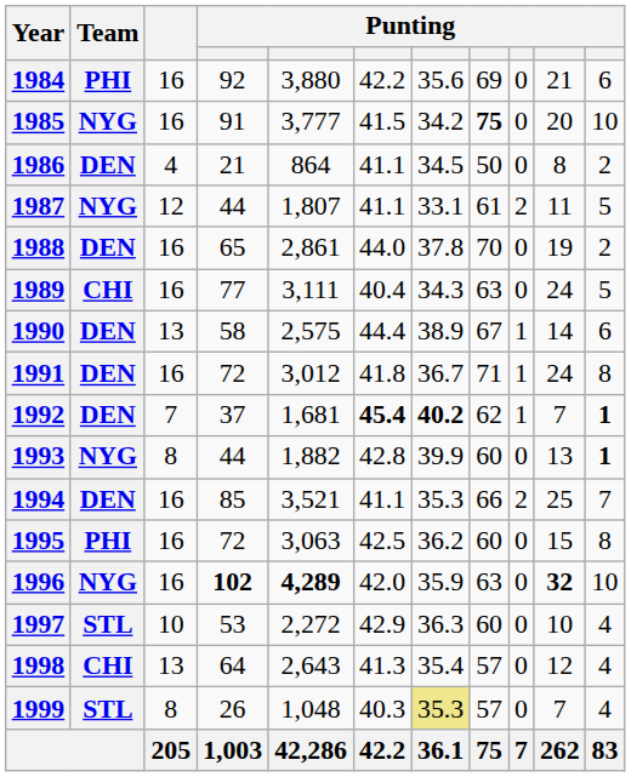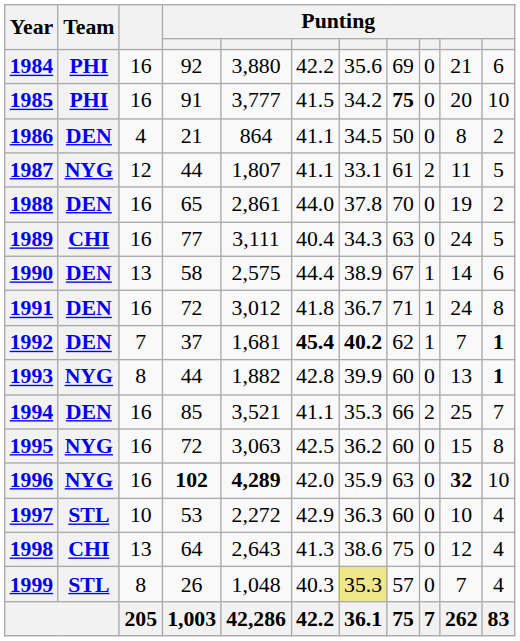 <table class= "wikitable" style="text-align:center;">
 <tr>
 <th rowspan="2">Year</th>
 <th rowspan="2">Team</th>
 <th rowspan="2"></th>
 <th colspan="8">Punting</th>
 </tr>
 <tr>
 <th></th>
 <th></th>
 <th></th>
 <th></th>
 <th></th>
 <th></th>
 <th></th>
 <th></th>
 </tr>
 <tr>
 <th><a href='#'>1984</a></th>
 <th><a href='#'>PHI</a></th>
 <td>16</td>
 <td>92</td>
 <td>3,880</td>
 <td>42.2</td>
 <td>35.6</td>
 <td>69</td>
 <td>0</td>
 <td>21</td>
 <td>6</td>
 </tr>
 <tr>
 <th><a href='#'>1985</a></th>
-<th><a href='#'>NYG</a></th>
+<th><a href='#'>PHI</a></th>
 <td>16</td>
 <td>91</td>
 <td>3,777</td>
 <td>41.5</td>
 <td>34.2</td>
 <td><strong>75</strong></td>
 <td>0</td>
 <td>20</td>
 <td>10</td>
 </tr>
 <tr>
 <th><a href='#'>1986</a></th>
 <th><a href='#'>DEN</a></th>
 <td>4</td>
 <td>21</td>
 <td>864</td>
 <td>41.1</td>
 <td>34.5</td>
 <td>50</td>
 <td>0</td>
 <td>8</td>
 <td>2</td>
 </tr>
 <tr>
 <th><a href='#'>1987</a></th>
 <th><a href='#'>NYG</a></th>
 <td>12</td>
 <td>44</td>
 <td>1,807</td>
 <td>41.1</td>
 <td>33.1</td>
 <td>61</td>
 <td>2</td>
 <td>11</td>
 <td>5</td>
 </tr>
 <tr>
 <th><a href='#'>1988</a></th>
 <th><a href='#'>DEN</a></th>
 <td>16</td>
 <td>65</td>
 <td>2,861</td>
 <td>44.0</td>
 <td>37.8</td>
 <td>70</td>
 <td>0</td>
 <td>19</td>
 <td>2</td>
 </tr>
 <tr>
 <th><a href='#'>1989</a></th>
 <th><a href='#'>CHI</a></th>
 <td>16</td>
 <td>77</td>
 <td>3,111</td>
 <td>40.4</td>
 <td>34.3</td>
 <td>63</td>
 <td>0</td>
 <td>24</td>
 <td>5</td>
 </tr>
 <tr>
 <th><a href='#'>1990</a></th>
 <th><a href='#'>DEN</a></th>
 <td>13</td>
 <td>58</td>
 <td>2,575</td>
 <td>44.4</td>
 <td>38.9</td>
 <td>67</td>
 <td>1</td>
 <td>14</td>
 <td>6</td>
 </tr>
 <tr>
 <th><a href='#'>1991</a></th>
 <th><a href='#'>DEN</a></th>
 <td>16</td>
 <td>72</td>
 <td>3,012</td>
 <td>41.8</td>
 <td>36.7</td>
 <td>71</td>
 <td>1</td>
 <td>24</td>
 <td>8</td>
 </tr>
 <tr>
 <th><a href='#'>1992</a></th>
 <th><a href='#'>DEN</a></th>
 <td>7</td>
 <td>37</td>
 <td>1,681</td>
 <td><strong>45.4</strong></td>
 <td><strong>40.2</strong></td>
 <td>62</td>
 <td>1</td>
 <td>7</td>
 <td><strong>1</strong></td>
 </tr>
 <tr>
 <th><a href='#'>1993</a></th>
 <th><a href='#'>NYG</a></th>
 <td>8</td>
 <td>44</td>
 <td>1,882</td>
 <td>42.8</td>
 <td>39.9</td>
 <td>60</td>
 <td>0</td>
 <td>13</td>
 <td><strong>1</strong></td>
 </tr>
 <tr>
 <th><a href='#'>1994</a></th>
 <th><a href='#'>DEN</a></th>
 <td>16</td>
 <td>85</td>
 <td>3,521</td>
 <td>41.1</td>
 <td>35.3</td>
 <td>66</td>
 <td>2</td>
 <td>25</td>
 <td>7</td>
 </tr>
 <tr>
 <th><a href='#'>1995</a></th>
-<th><a href='#'>PHI</a></th>
+<th><a href='#'>NYG</a></th>
 <td>16</td>
 <td>72</td>
 <td>3,063</td>
 <td>42.5</td>
 <td>36.2</td>
 <td>60</td>
 <td>0</td>
 <td>15</td>
 <td>8</td>
 </tr>
 <tr>
 <th><a href='#'>1996</a></th>
 <th><a href='#'>NYG</a></th>
 <td>16</td>
 <td><strong>102</strong></td>
 <td><strong>4,289</strong></td>
 <td>42.0</td>
 <td>35.9</td>
 <td>63</td>
 <td>0</td>
 <td><strong>32</strong></td>
 <td>10</td>
 </tr>
 <tr>
 <th><a href='#'>1997</a></th>
 <th><a href='#'>STL</a></th>
 <td>10</td>
 <td>53</td>
 <td>2,272</td>
 <td>42.9</td>
 <td>36.3</td>
 <td>60</td>
 <td>0</td>
 <td>10</td>
 <td>4</td>
 </tr>
 <tr>
 <th><a href='#'>1998</a></th>
 <th><a href='#'>CHI</a></th>
 <td>13</td>
 <td>64</td>
 <td>2,643</td>
 <td>41.3</td>
-<td>35.4</td>
-<td>57</td>
+<td>38.6</td>
+<td>75</td>
 <td>0</td>
 <td>12</td>
 <td>4</td>
 </tr>
 <tr>
 <th><a href='#'>1999</a></th>
 <th><a href='#'>STL</a></th>
 <td>8</td>
 <td>26</td>
 <td>1,048</td>
 <td>40.3</td>
 <td style="background: khaki;">35.3</td>
 <td>57</td>
 <td>0</td>
 <td>7</td>
 <td>4</td>
 </tr>
 <tr>
 <th colspan="2"></th>
 <th>205</th>
 <th>1,003</th>
 <th>42,286</th>
 <th>42.2</th>
 <th>36.1</th>
 <th>75</th>
 <th>7</th>
 <th>262</th>
 <th>83</th>
 </tr>
 </table>
